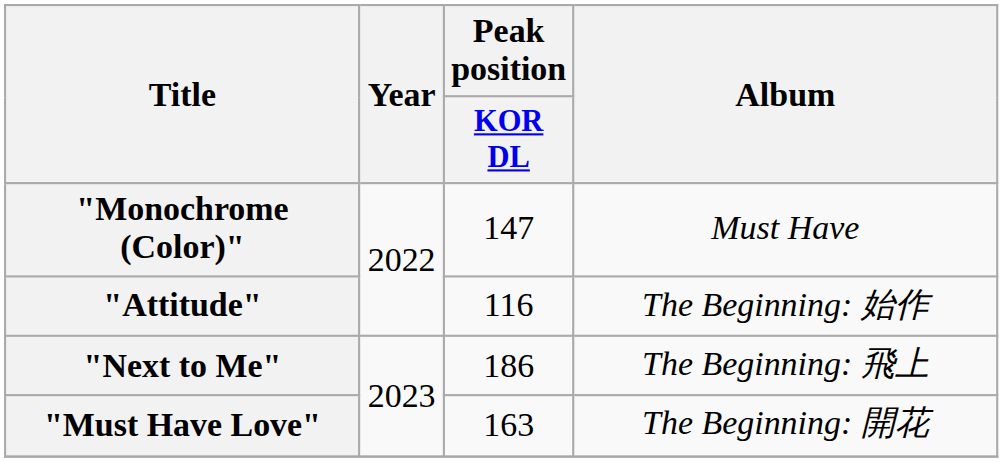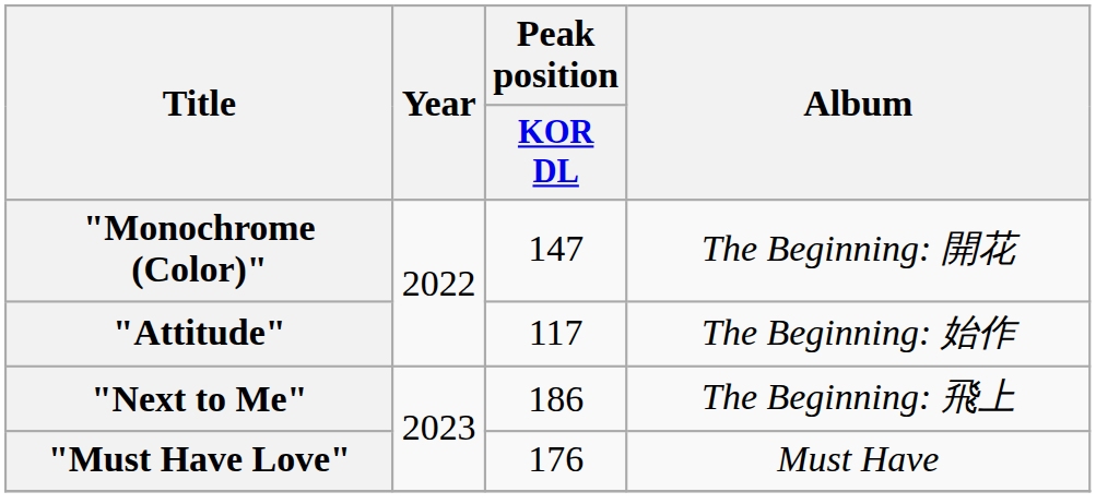 <table class="wikitable plainrowheaders" style="text-align:center;">
 <tr>
 <th scope="col" rowspan="2" style="width:10em;">Title</th>
 <th scope="col" rowspan="2" style="width:2em;">Year</th>
 <th scope="col">Peak position</th>
 <th scope="col" rowspan="2" style="width:12em;">Album</th>
 </tr>
 <tr>
 <th scope="col" style="width:3em;font-size:90%;"><a href='#'>KOR<br>DL</a><br></th>
 </tr>
 <tr>
 <th scope="row">"Monochrome (Color)"</th>
 <td rowspan="2">2022</td>
 <td>147</td>
-<td><em>Must Have</em></td>
+<td><em>The Beginning: 開花</em></td>
 </tr>
 <tr>
 <th scope="row">"Attitude"</th>
-<td>116</td>
+<td>117</td>
 <td><em>The Beginning: 始作</em></td>
 </tr>
 <tr>
 <th scope="row">"Next to Me"</th>
 <td rowspan="2">2023</td>
 <td>186</td>
 <td><em>The Beginning: 飛上</em></td>
 </tr>
 <tr>
 <th scope="row">"Must Have Love"</th>
-<td>163</td>
-<td><em>The Beginning: 開花</em></td>
+<td>176</td>
+<td><em>Must Have</em></td>
 </tr>
 <tr>
 </tr>
 </table>
